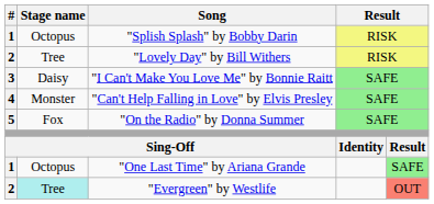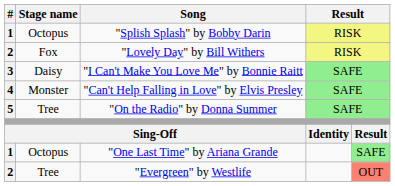 <table class="wikitable plainrowheaders" style="text-align: center;">
 <tr>
 <th>#</th>
 <th>Stage name</th>
 <th>Song</th>
 <th colspan="2">Result</th>
 </tr>
 <tr>
 <th>1</th>
 <td>Octopus</td>
 <td>"<a href='#'>Splish Splash</a>" by <a href='#'>Bobby Darin</a></td>
 <td colspan="2" bgcolor="#F3F781">RISK</td>
 </tr>
 <tr>
 <th>2</th>
-<td>Tree</td>
+<td>Fox</td>
 <td>"<a href='#'>Lovely Day</a>" by <a href='#'>Bill Withers</a></td>
 <td colspan="2" bgcolor="#F3F781">RISK</td>
 </tr>
 <tr>
 <th>3</th>
 <td>Daisy</td>
 <td>"<a href='#'>I Can't Make You Love Me</a>" by <a href='#'>Bonnie Raitt</a></td>
 <td colspan="2" bgcolor="lightgreen">SAFE</td>
 </tr>
 <tr>
 <th>4</th>
 <td>Monster</td>
 <td>"<a href='#'>Can't Help Falling in Love</a>" by <a href='#'>Elvis Presley</a></td>
 <td colspan="2" bgcolor="lightgreen">SAFE</td>
 </tr>
 <tr>
 <th>5</th>
-<td>Fox</td>
+<td>Tree</td>
 <td>"<a href='#'>On the Radio</a>" by <a href='#'>Donna Summer</a></td>
 <td colspan="2" bgcolor="lightgreen">SAFE</td>
 </tr>
 <tr>
 <td colspan="5" style="background:darkgray"></td>
 </tr>
 <tr>
 <th colspan="3">Sing-Off</th>
 <th>Identity</th>
 <th>Result</th>
 </tr>
 <tr>
 <th>1</th>
 <td>Octopus</td>
 <td>"<a href='#'>One Last Time</a>" by <a href='#'>Ariana Grande</a></td>
 <td></td>
 <td bgcolor="lightgreen">SAFE</td>
 </tr>
 <tr>
 <th>2</th>
-<td style="background: paleturquoise;">Tree</td>
+<td>Tree</td>
 <td>"<a href='#'>Evergreen</a>" by <a href='#'>Westlife</a></td>
 <td></td>
 <td bgcolor="salmon">OUT</td>
 </tr>
 </table>
